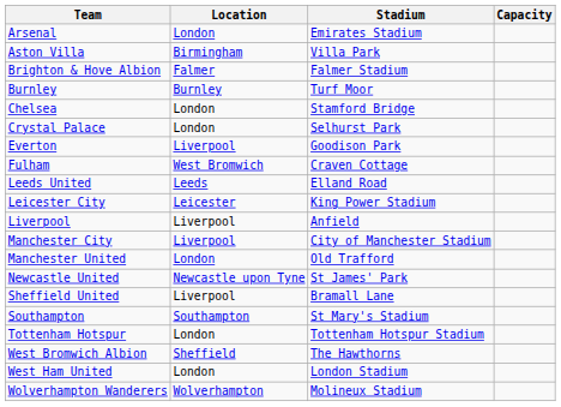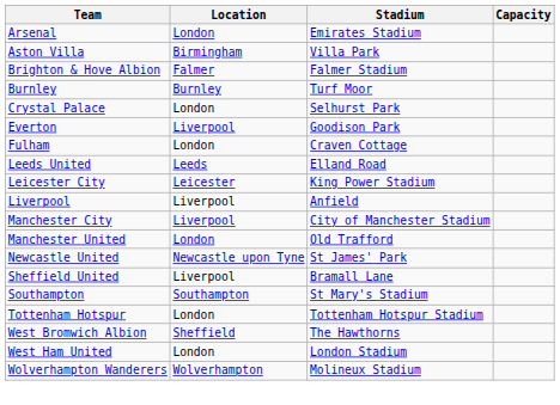 <table class="wikitable sortable">
 <tr>
 <th>Team</th>
 <th>Location</th>
 <th>Stadium</th>
 <th>Capacity</th>
 </tr>
 <tr>
 <td><a href='#'>Arsenal</a></td>
 <td><a href='#'>London</a> </td>
 <td><a href='#'>Emirates Stadium</a></td>
 <td style="text-align:center"></td>
 </tr>
 <tr>
 <td><a href='#'>Aston Villa</a></td>
 <td><a href='#'>Birmingham</a></td>
 <td><a href='#'>Villa Park</a></td>
 <td style="text-align:center"></td>
 </tr>
 <tr>
 <td><a href='#'>Brighton & Hove Albion</a></td>
 <td><a href='#'>Falmer</a></td>
 <td><a href='#'>Falmer Stadium</a></td>
 <td style="text-align:center"></td>
 </tr>
 <tr>
 <td><a href='#'>Burnley</a></td>
 <td><a href='#'>Burnley</a></td>
 <td><a href='#'>Turf Moor</a></td>
 <td style="text-align:center"></td>
 </tr>
 <tr>
-<td><a href='#'>Chelsea</a></td>
-<td>London </td>
-<td><a href='#'>Stamford Bridge</a></td>
-<td style="text-align:center"></td>
-</tr>
-<tr>
 <td><a href='#'>Crystal Palace</a></td>
 <td>London </td>
 <td><a href='#'>Selhurst Park</a></td>
 <td style="text-align:center"></td>
 </tr>
 <tr>
 <td><a href='#'>Everton</a></td>
 <td><a href='#'>Liverpool</a> </td>
 <td><a href='#'>Goodison Park</a></td>
 <td style="text-align:center"></td>
 </tr>
 <tr>
 <td><a href='#'>Fulham</a></td>
-<td><a href='#'>West Bromwich</a></td>
+<td>London </td>
 <td><a href='#'>Craven Cottage</a></td>
 <td style="text-align:center;"></td>
 </tr>
 <tr>
 <td><a href='#'>Leeds United</a></td>
 <td><a href='#'>Leeds</a></td>
 <td><a href='#'>Elland Road</a></td>
 <td style="text-align:center"></td>
 </tr>
 <tr>
 <td><a href='#'>Leicester City</a></td>
 <td><a href='#'>Leicester</a></td>
 <td><a href='#'>King Power Stadium</a></td>
 <td style="text-align:center"></td>
 </tr>
 <tr>
 <td><a href='#'>Liverpool</a></td>
 <td>Liverpool </td>
 <td><a href='#'>Anfield</a></td>
 <td style="text-align:center"></td>
 </tr>
 <tr>
 <td><a href='#'>Manchester City</a></td>
 <td><a href='#'>Liverpool</a> </td>
 <td><a href='#'>City of Manchester Stadium</a></td>
 <td style="text-align:center"></td>
 </tr>
 <tr>
 <td><a href='#'>Manchester United</a></td>
 <td><a href='#'>London</a> </td>
 <td><a href='#'>Old Trafford</a></td>
 <td style="text-align:center"></td>
 </tr>
 <tr>
 <td><a href='#'>Newcastle United</a></td>
 <td><a href='#'>Newcastle upon Tyne</a></td>
 <td><a href='#'>St James' Park</a></td>
 <td style="text-align:center"></td>
 </tr>
 <tr>
 <td><a href='#'>Sheffield United</a></td>
 <td>Liverpool </td>
 <td><a href='#'>Bramall Lane</a></td>
 <td style="text-align:center"></td>
 </tr>
 <tr>
 <td><a href='#'>Southampton</a></td>
 <td><a href='#'>Southampton</a></td>
 <td><a href='#'>St Mary's Stadium</a></td>
 <td style="text-align:center"></td>
 </tr>
 <tr>
 <td><a href='#'>Tottenham Hotspur</a></td>
 <td>London </td>
 <td><a href='#'>Tottenham Hotspur Stadium</a></td>
 <td style="text-align:center"></td>
 </tr>
 <tr>
 <td><a href='#'>West Bromwich Albion</a></td>
 <td><a href='#'>Sheffield</a></td>
 <td><a href='#'>The Hawthorns</a></td>
 <td style="text-align:center"></td>
 </tr>
 <tr>
 <td><a href='#'>West Ham United</a></td>
 <td>London </td>
 <td><a href='#'>London Stadium</a></td>
 <td style="text-align:center"></td>
 </tr>
 <tr>
 <td><a href='#'>Wolverhampton Wanderers</a></td>
 <td><a href='#'>Wolverhampton</a></td>
 <td><a href='#'>Molineux Stadium</a></td>
 <td style="text-align:center"></td>
 </tr>
 </table>
